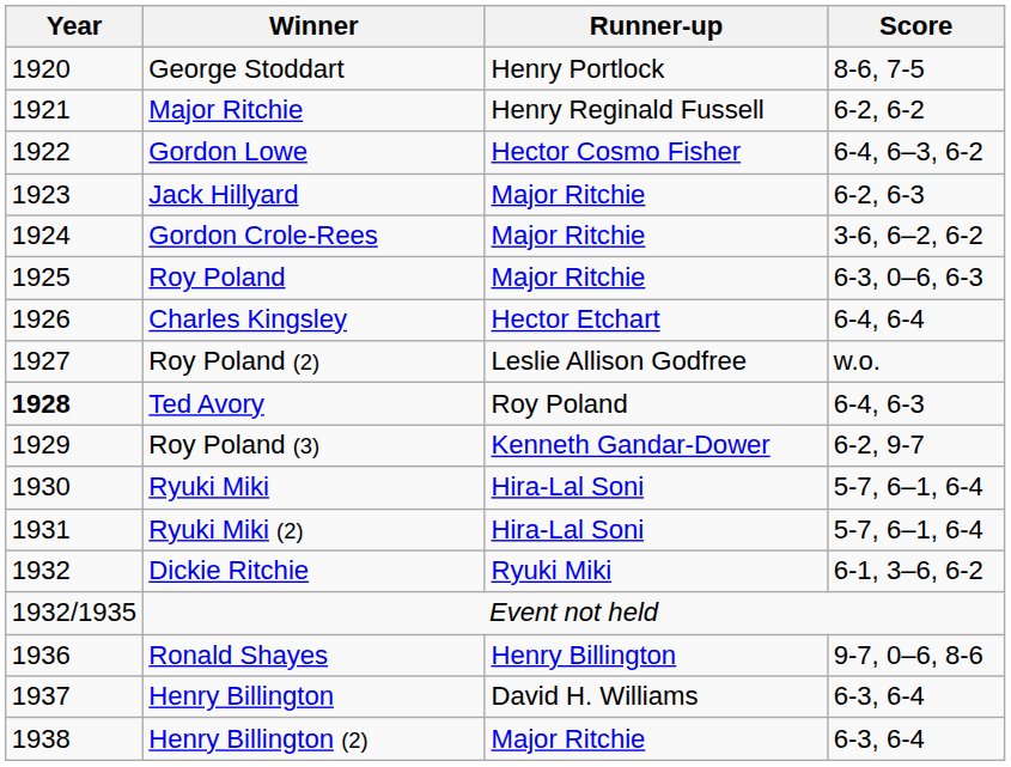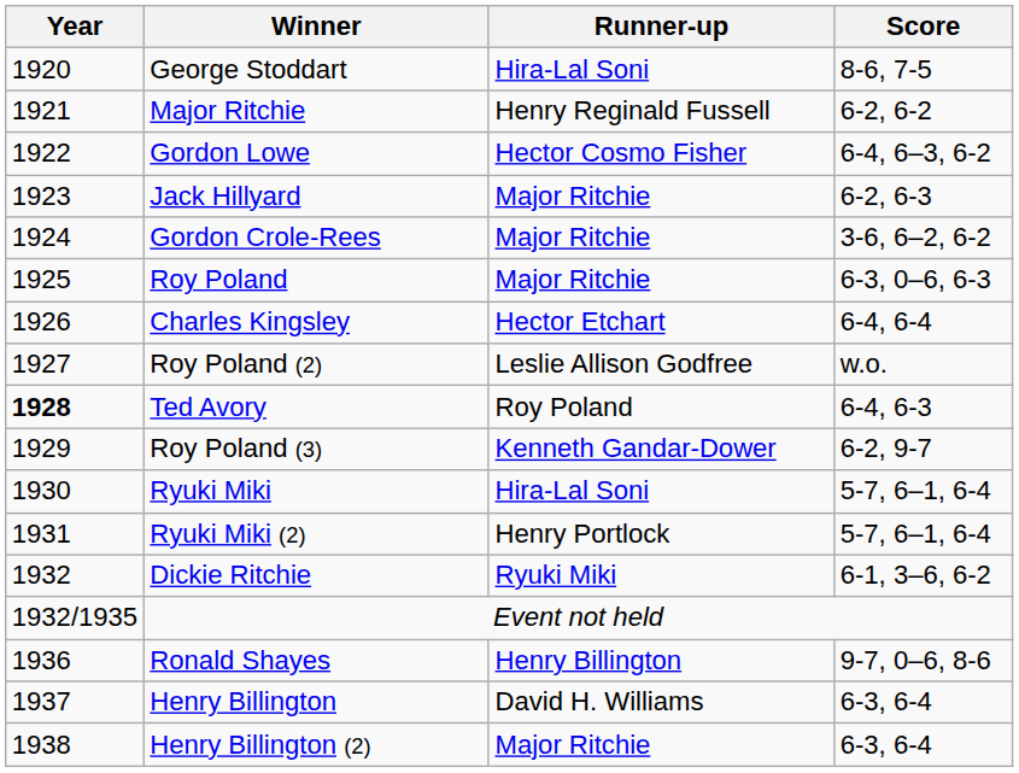 <table class="wikitable" style="font-size:100%;">
 <tr>
 <th style="width:60px;">Year</th>
 <th style="width:200px;">Winner</th>
 <th style="width:200px;">Runner-up</th>
 <th style="width:100px;">Score</th>
 </tr>
 <tr>
 <td>1920</td>
 <td> George Stoddart</td>
-<td> Henry Portlock</td>
+<td> <a href='#'>Hira-Lal Soni</a></td>
 <td>8-6, 7-5</td>
 </tr>
 <tr>
 <td>1921</td>
 <td> <a href='#'>Major Ritchie</a></td>
 <td> Henry Reginald Fussell</td>
 <td>6-2, 6-2</td>
 </tr>
 <tr>
 <td>1922</td>
 <td> <a href='#'>Gordon Lowe</a></td>
 <td> <a href='#'>Hector Cosmo Fisher</a></td>
 <td>6-4, 6–3, 6-2</td>
 </tr>
 <tr>
 <td>1923</td>
 <td> <a href='#'>Jack Hillyard</a></td>
 <td> <a href='#'>Major Ritchie</a></td>
 <td>6-2, 6-3</td>
 </tr>
 <tr>
 <td>1924</td>
 <td> <a href='#'>Gordon Crole-Rees</a></td>
 <td> <a href='#'>Major Ritchie</a></td>
 <td>3-6, 6–2, 6-2</td>
 </tr>
 <tr>
 <td>1925</td>
 <td> <a href='#'>Roy Poland</a></td>
 <td> <a href='#'>Major Ritchie</a></td>
 <td>6-3, 0–6, 6-3</td>
 </tr>
 <tr>
 <td>1926</td>
 <td> <a href='#'>Charles Kingsley</a></td>
 <td> <a href='#'>Hector Etchart</a></td>
 <td>6-4, 6-4</td>
 </tr>
 <tr>
 <td>1927</td>
 <td> Roy Poland <small>(2)</small></td>
 <td> Leslie Allison Godfree</td>
 <td>w.o.</td>
 </tr>
 <tr>
 <td><strong>1928</strong></td>
 <td> <a href='#'>Ted Avory</a></td>
 <td> Roy Poland</td>
 <td>6-4, 6-3</td>
 </tr>
 <tr>
 <td>1929</td>
 <td> Roy  Poland <small>(3)</small></td>
 <td> <a href='#'>Kenneth Gandar-Dower</a></td>
 <td>6-2, 9-7</td>
 </tr>
 <tr>
 <td>1930</td>
 <td> <a href='#'>Ryuki Miki</a></td>
 <td> <a href='#'>Hira-Lal Soni</a></td>
 <td>5-7, 6–1, 6-4</td>
 </tr>
 <tr>
 <td>1931</td>
 <td> <a href='#'>Ryuki Miki</a> <small>(2)</small></td>
-<td> <a href='#'>Hira-Lal Soni</a></td>
+<td> Henry Portlock</td>
 <td>5-7, 6–1, 6-4</td>
 </tr>
 <tr>
 <td>1932</td>
 <td> <a href='#'>Dickie Ritchie</a></td>
 <td> <a href='#'>Ryuki Miki</a></td>
 <td>6-1, 3–6, 6-2</td>
 </tr>
 <tr>
 <td>1932/1935</td>
 <td colspan=4 align=center><em>Event not held</em></td>
 </tr>
 <tr>
 <td>1936</td>
 <td> <a href='#'>Ronald Shayes</a></td>
 <td> <a href='#'>Henry Billington</a></td>
 <td>9-7, 0–6, 8-6</td>
 </tr>
 <tr>
 <td>1937</td>
 <td> <a href='#'>Henry Billington</a></td>
 <td> David H. Williams</td>
 <td>6-3, 6-4</td>
 </tr>
 <tr>
 <td>1938</td>
 <td> <a href='#'>Henry Billington</a> <small>(2)</small></td>
 <td> <a href='#'>Major Ritchie</a></td>
 <td>6-3, 6-4</td>
 </tr>
 </table>
